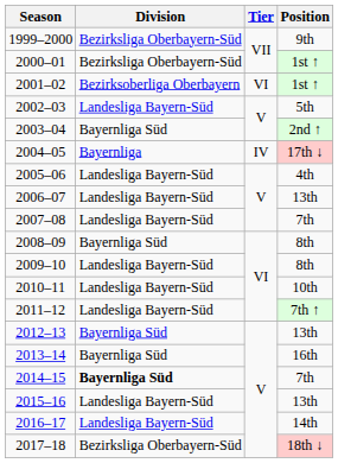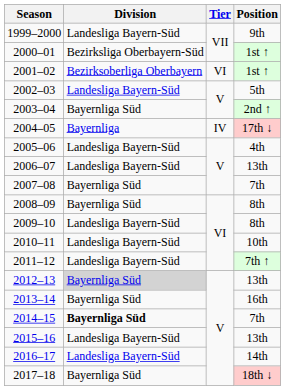 <table class="wikitable">
 <tr>
 <th>Season</th>
 <th>Division</th>
 <th><a href='#'>Tier</a></th>
 <th>Position</th>
 </tr>
 <tr align="center">
 <td>1999–2000</td>
-<td align="left"><a href='#'>Bezirksliga Oberbayern-Süd</a></td>
+<td align="left">Landesliga Bayern-Süd</td>
 <td rowspan=2>VII</td>
 <td>9th</td>
 </tr>
 <tr align="center">
 <td>2000–01</td>
 <td align="left">Bezirksliga Oberbayern-Süd</td>
 <td style="background:#ddffdd">1st ↑</td>
 </tr>
 <tr align="center">
 <td>2001–02</td>
 <td align="left"><a href='#'>Bezirksoberliga Oberbayern</a></td>
 <td>VI</td>
 <td style="background:#ddffdd">1st ↑</td>
 </tr>
 <tr align="center">
 <td>2002–03</td>
 <td align="left"><a href='#'>Landesliga Bayern-Süd</a></td>
 <td rowspan=2>V</td>
 <td>5th</td>
 </tr>
 <tr align="center">
 <td>2003–04</td>
 <td align="left">Bayernliga Süd</td>
 <td style="background:#ddffdd">2nd ↑</td>
 </tr>
 <tr align="center">
 <td>2004–05</td>
 <td align="left"><a href='#'>Bayernliga</a></td>
 <td>IV</td>
 <td style="background:#ffcccc">17th ↓</td>
 </tr>
 <tr align="center">
 <td>2005–06</td>
 <td align="left">Landesliga Bayern-Süd</td>
 <td rowspan=3>V</td>
 <td>4th</td>
 </tr>
 <tr align="center">
 <td>2006–07</td>
 <td align="left">Landesliga Bayern-Süd</td>
 <td>13th</td>
 </tr>
 <tr align="center">
 <td>2007–08</td>
-<td align="left">Landesliga Bayern-Süd</td>
+<td align="left">Bayernliga Süd</td>
 <td>7th</td>
 </tr>
 <tr align="center">
 <td>2008–09</td>
 <td align="left">Bayernliga Süd</td>
 <td rowspan=4>VI</td>
 <td>8th</td>
 </tr>
 <tr align="center">
 <td>2009–10</td>
 <td align="left">Landesliga Bayern-Süd</td>
 <td>8th</td>
 </tr>
 <tr align="center">
 <td>2010–11</td>
 <td align="left">Landesliga Bayern-Süd</td>
 <td>10th</td>
 </tr>
 <tr align="center">
 <td>2011–12</td>
 <td align="left">Landesliga Bayern-Süd</td>
 <td style="background:#ddffdd">7th ↑</td>
 </tr>
 <tr align="center">
 <td><a href='#'>2012–13</a></td>
-<td align="left"><a href='#'>Bayernliga Süd</a></td>
+<td align="left" style="background: lightgrey;"><a href='#'>Bayernliga Süd</a></td>
 <td rowspan=6>V</td>
 <td>13th</td>
 </tr>
 <tr align="center">
 <td><a href='#'>2013–14</a></td>
 <td align="left">Bayernliga Süd</td>
 <td>16th</td>
 </tr>
 <tr align="center">
 <td><a href='#'>2014–15</a></td>
 <td align="left"><strong>Bayernliga Süd</strong></td>
 <td>7th</td>
 </tr>
 <tr align="center">
 <td><a href='#'>2015–16</a></td>
 <td align="left">Landesliga Bayern-Süd</td>
 <td>13th</td>
 </tr>
 <tr align="center">
 <td><a href='#'>2016–17</a></td>
 <td align="left"><a href='#'>Landesliga Bayern-Süd</a></td>
 <td>14th</td>
 </tr>
 <tr align="center">
 <td>2017–18</td>
-<td align="left">Bezirksliga Oberbayern-Süd</td>
+<td align="left">Bayernliga Süd</td>
 <td style="background:#ffcccc">18th ↓</td>
 </tr>
 </table>
